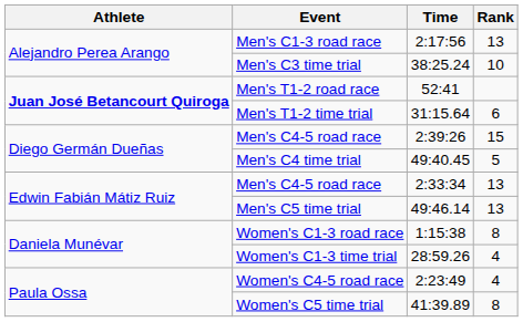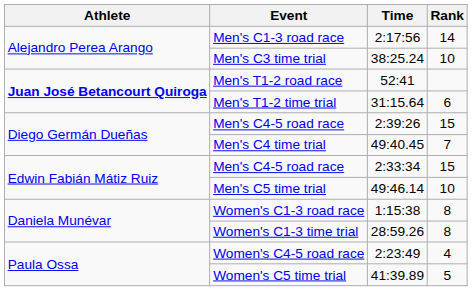 <table class="wikitable" style="font-size:90%">
 <tr>
 <th>Athlete</th>
 <th>Event</th>
 <th>Time</th>
 <th>Rank</th>
 </tr>
 <tr align=center>
 <td rowspan=2 align=left><a href='#'>Alejandro Perea Arango</a></td>
 <td align=left><a href='#'>Men's C1-3 road race</a></td>
 <td>2:17:56</td>
-<td>13</td>
+<td>14</td>
 </tr>
 <tr align=center>
 <td align=left><a href='#'>Men's C3 time trial</a></td>
 <td>38:25.24</td>
 <td>10</td>
 </tr>
 <tr align=center>
 <td rowspan=2 align=left><strong><a href='#'>Juan José Betancourt Quiroga</a></strong></td>
 <td align=left><a href='#'>Men's T1-2 road race</a></td>
 <td>52:41</td>
 <td></td>
 </tr>
 <tr align=center>
 <td align=left><a href='#'>Men's T1-2 time trial</a></td>
 <td>31:15.64</td>
 <td>6</td>
 </tr>
 <tr align=center>
 <td rowspan=2 align=left><a href='#'>Diego Germán Dueñas</a></td>
 <td align=left><a href='#'>Men's C4-5 road race</a></td>
 <td>2:39:26</td>
 <td>15</td>
 </tr>
 <tr align=center>
 <td align=left><a href='#'>Men's C4 time trial</a></td>
 <td>49:40.45</td>
-<td>5</td>
+<td>7</td>
 </tr>
 <tr align=center>
 <td rowspan=2 align=left><a href='#'>Edwin Fabián Mátiz Ruiz</a></td>
 <td align=left><a href='#'>Men's C4-5 road race</a></td>
 <td>2:33:34</td>
-<td>13</td>
+<td>15</td>
 </tr>
 <tr align=center>
 <td align=left><a href='#'>Men's C5 time trial</a></td>
 <td>49:46.14</td>
-<td>13</td>
+<td>10</td>
 </tr>
 <tr align=center>
 <td rowspan=2 align=left><a href='#'>Daniela Munévar</a></td>
 <td align=left><a href='#'>Women's C1-3 road race</a></td>
 <td>1:15:38</td>
 <td>8</td>
 </tr>
 <tr align=center>
 <td align=left><a href='#'>Women's C1-3 time trial</a></td>
 <td>28:59.26</td>
-<td>4</td>
+<td>8</td>
 </tr>
 <tr align=center>
 <td rowspan=2 align=left><a href='#'>Paula Ossa</a></td>
 <td align=left><a href='#'>Women's C4-5 road race</a></td>
 <td>2:23:49</td>
 <td>4</td>
 </tr>
 <tr align=center>
 <td align=left><a href='#'>Women's C5 time trial</a></td>
 <td>41:39.89</td>
-<td>8</td>
+<td>5</td>
 </tr>
 </table>
